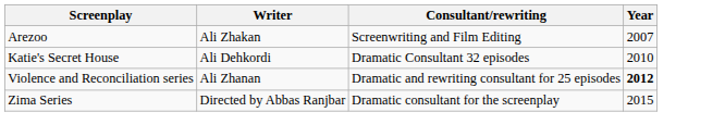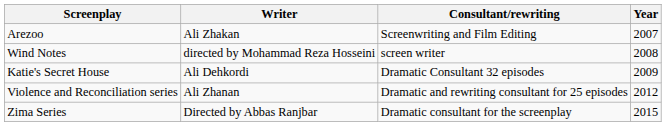 <table class="wikitable">
 <tr>
 <th>Screenplay</th>
 <th>Writer</th>
 <th>Consultant/rewriting</th>
 <th>Year</th>
 </tr>
 <tr>
 <td>Arezoo</td>
 <td>Ali Zhakan</td>
 <td>Screenwriting and Film Editing</td>
 <td>2007</td>
 </tr>
 <tr>
+<td>Wind Notes</td>
+<td>directed by Mohammad Reza Hosseini</td>
+<td>screen writer</td>
+<td>2008</td>
+</tr>
+<tr>
 <td>Katie's Secret House</td>
 <td>Ali Dehkordi</td>
 <td>Dramatic Consultant 32 episodes</td>
-<td>2010</td>
+<td>2009</td>
 </tr>
 <tr>
 <td>Violence and Reconciliation series</td>
 <td>Ali Zhanan</td>
 <td>Dramatic and rewriting consultant for 25 episodes</td>
-<td><strong>2012</strong></td>
+<td>2012</td>
 </tr>
 <tr>
 <td>Zima Series</td>
 <td>Directed by Abbas Ranjbar</td>
 <td>Dramatic consultant for the screenplay</td>
 <td>2015</td>
 </tr>
 </table>
